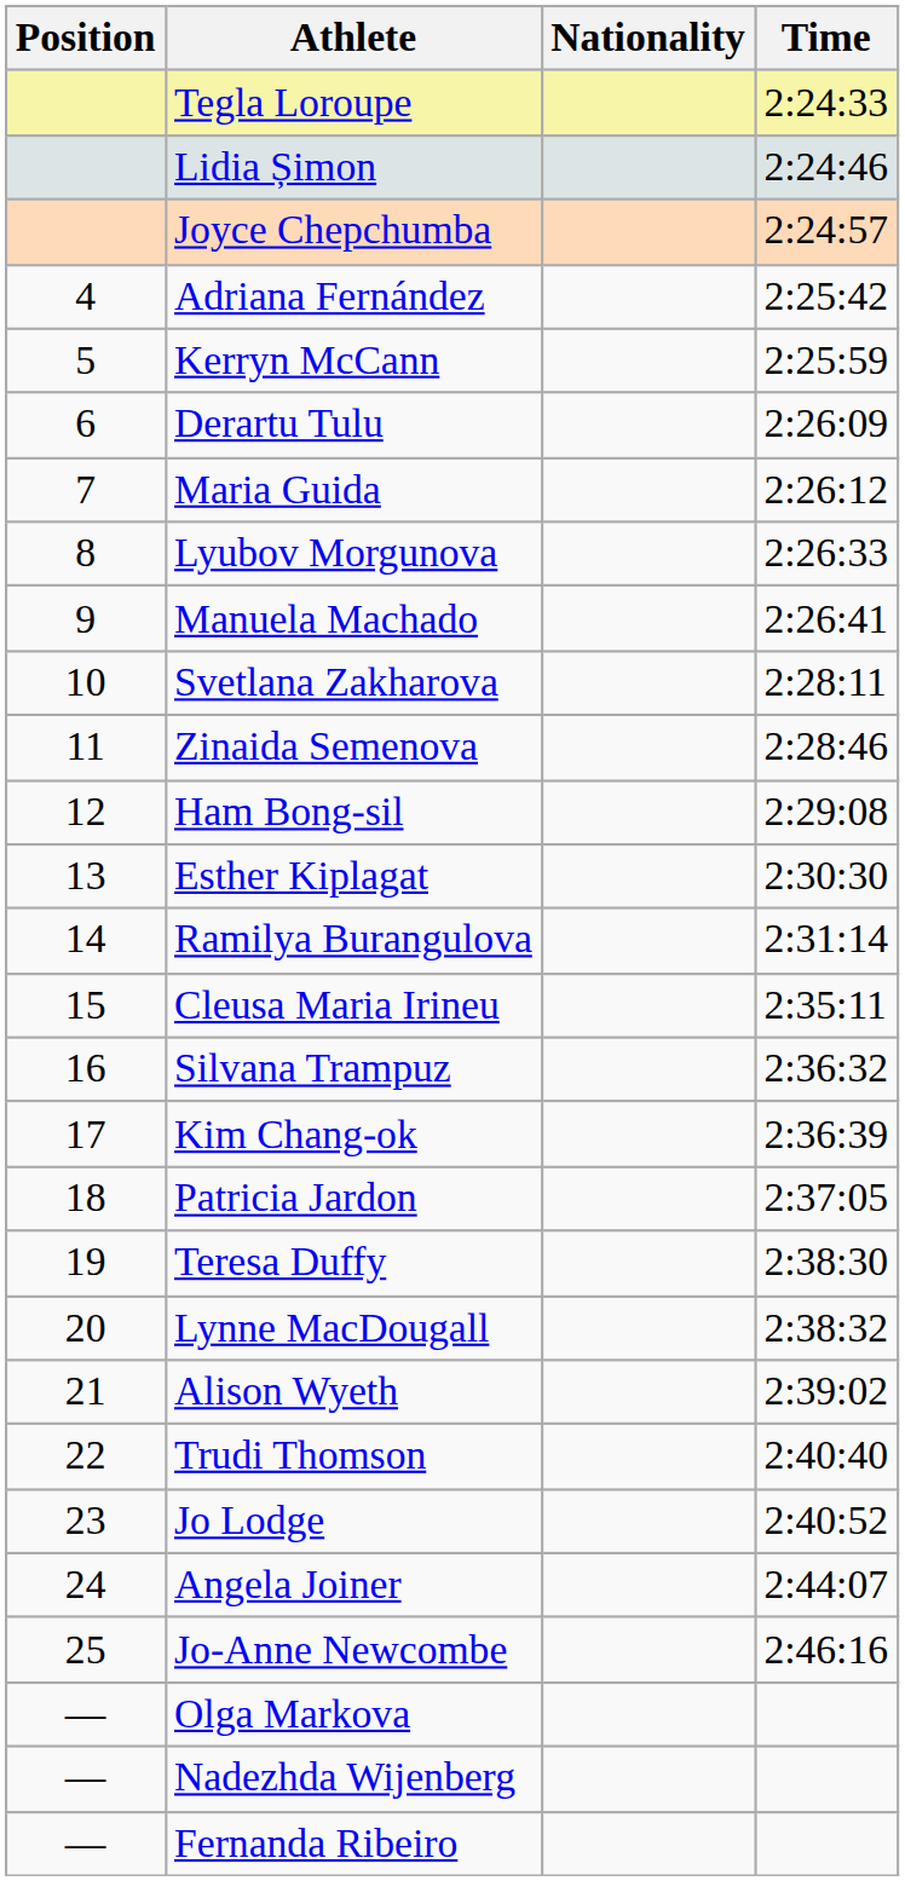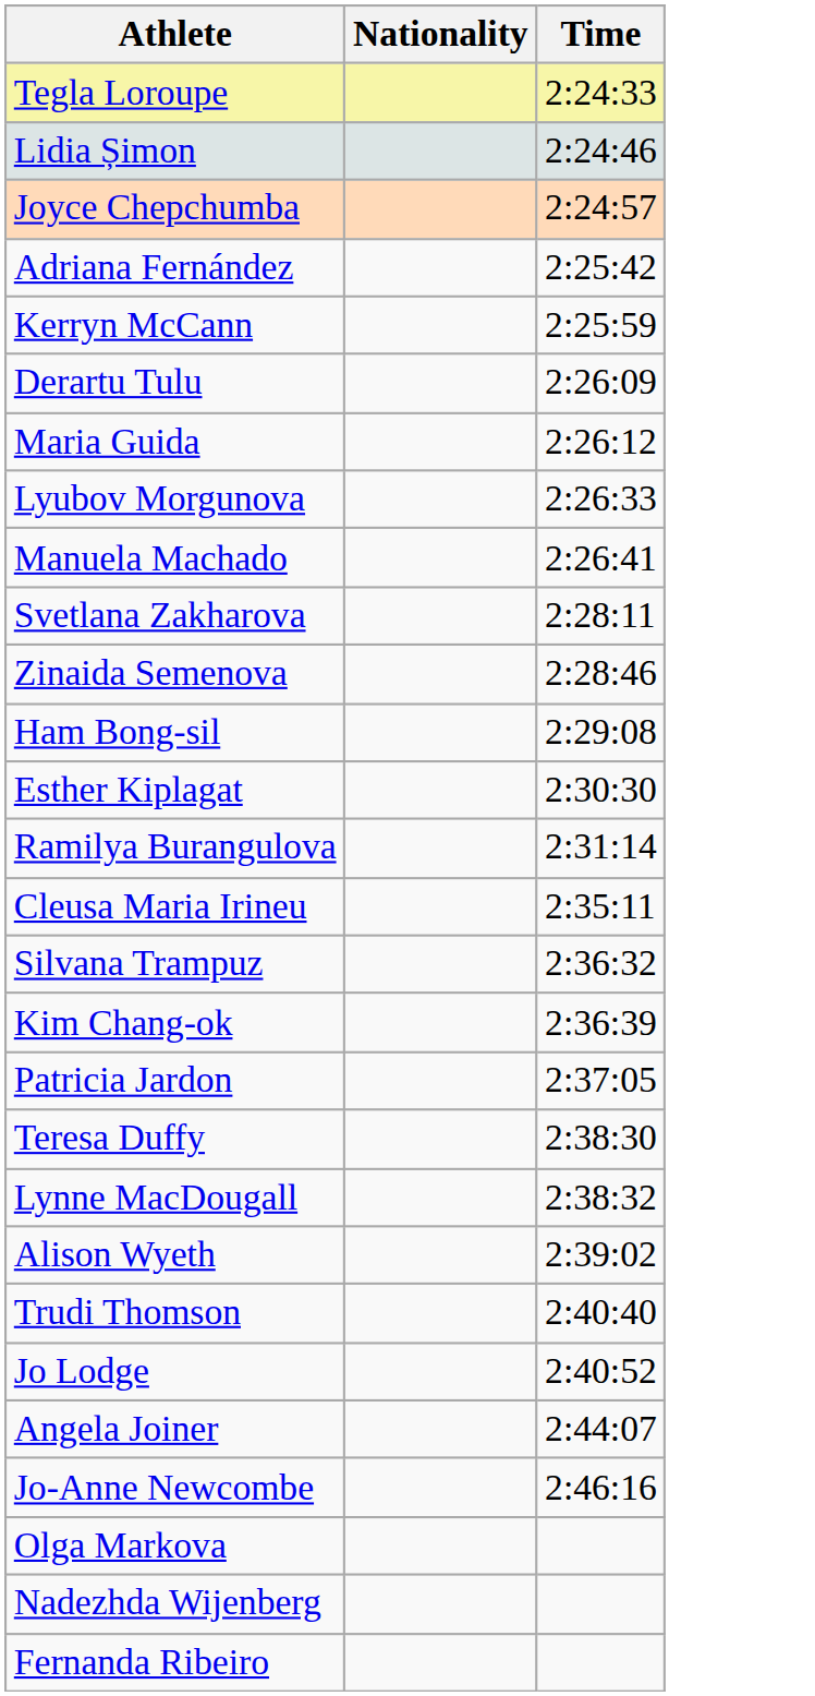 <table class="wikitable sortable">
 <tr>
-<th>Position</th>
 <th>Athlete</th>
 <th>Nationality</th>
 <th>Time</th>
 </tr>
 <tr bgcolor="#F7F6A8">
-<td align=center></td>
 <td><a href='#'>Tegla Loroupe</a></td>
 <td></td>
 <td>2:24:33</td>
 </tr>
 <tr bgcolor="#DCE5E5">
-<td align=center></td>
 <td><a href='#'>Lidia Șimon</a></td>
 <td></td>
 <td>2:24:46</td>
 </tr>
 <tr bgcolor="#FFDAB9">
-<td align=center></td>
 <td><a href='#'>Joyce Chepchumba</a></td>
 <td></td>
 <td>2:24:57</td>
 </tr>
 <tr>
-<td align=center>4</td>
 <td><a href='#'>Adriana Fernández</a></td>
 <td></td>
 <td>2:25:42</td>
 </tr>
 <tr>
-<td align=center>5</td>
 <td><a href='#'>Kerryn McCann</a></td>
 <td></td>
 <td>2:25:59</td>
 </tr>
 <tr>
-<td align=center>6</td>
 <td><a href='#'>Derartu Tulu</a></td>
 <td></td>
 <td>2:26:09</td>
 </tr>
 <tr>
-<td align=center>7</td>
 <td><a href='#'>Maria Guida</a></td>
 <td></td>
 <td>2:26:12</td>
 </tr>
 <tr>
-<td align=center>8</td>
 <td><a href='#'>Lyubov Morgunova</a></td>
 <td></td>
 <td>2:26:33</td>
 </tr>
 <tr>
-<td align=center>9</td>
 <td><a href='#'>Manuela Machado</a></td>
 <td></td>
 <td>2:26:41</td>
 </tr>
 <tr>
-<td align=center>10</td>
 <td><a href='#'>Svetlana Zakharova</a></td>
 <td></td>
 <td>2:28:11</td>
 </tr>
 <tr>
-<td align=center>11</td>
 <td><a href='#'>Zinaida Semenova</a></td>
 <td></td>
 <td>2:28:46</td>
 </tr>
 <tr>
-<td align=center>12</td>
 <td><a href='#'>Ham Bong-sil</a></td>
 <td></td>
 <td>2:29:08</td>
 </tr>
 <tr>
-<td align=center>13</td>
 <td><a href='#'>Esther Kiplagat</a></td>
 <td></td>
 <td>2:30:30</td>
 </tr>
 <tr>
-<td align=center>14</td>
 <td><a href='#'>Ramilya Burangulova</a></td>
 <td></td>
 <td>2:31:14</td>
 </tr>
 <tr>
-<td align=center>15</td>
 <td><a href='#'>Cleusa Maria Irineu</a></td>
 <td></td>
 <td>2:35:11</td>
 </tr>
 <tr>
-<td align=center>16</td>
 <td><a href='#'>Silvana Trampuz</a></td>
 <td></td>
 <td>2:36:32</td>
 </tr>
 <tr>
-<td align=center>17</td>
 <td><a href='#'>Kim Chang-ok</a></td>
 <td></td>
 <td>2:36:39</td>
 </tr>
 <tr>
-<td align=center>18</td>
 <td><a href='#'>Patricia Jardon</a></td>
 <td></td>
 <td>2:37:05</td>
 </tr>
 <tr>
-<td align=center>19</td>
 <td><a href='#'>Teresa Duffy</a></td>
 <td></td>
 <td>2:38:30</td>
 </tr>
 <tr>
-<td align=center>20</td>
 <td><a href='#'>Lynne MacDougall</a></td>
 <td></td>
 <td>2:38:32</td>
 </tr>
 <tr>
-<td align=center>21</td>
 <td><a href='#'>Alison Wyeth</a></td>
 <td></td>
 <td>2:39:02</td>
 </tr>
 <tr>
-<td align=center>22</td>
 <td><a href='#'>Trudi Thomson</a></td>
 <td></td>
 <td>2:40:40</td>
 </tr>
 <tr>
-<td align=center>23</td>
 <td><a href='#'>Jo Lodge</a></td>
 <td></td>
 <td>2:40:52</td>
 </tr>
 <tr>
-<td align=center>24</td>
 <td><a href='#'>Angela Joiner</a></td>
 <td></td>
 <td>2:44:07</td>
 </tr>
 <tr>
-<td align=center>25</td>
 <td><a href='#'>Jo-Anne Newcombe</a></td>
 <td></td>
 <td>2:46:16</td>
 </tr>
 <tr>
-<td align=center>—</td>
 <td><a href='#'>Olga Markova</a></td>
 <td></td>
 <td></td>
 </tr>
 <tr>
-<td align=center>—</td>
 <td><a href='#'>Nadezhda Wijenberg</a></td>
 <td></td>
 <td></td>
 </tr>
 <tr>
-<td align=center>—</td>
 <td><a href='#'>Fernanda Ribeiro</a></td>
 <td></td>
 <td></td>
 </tr>
 </table>
